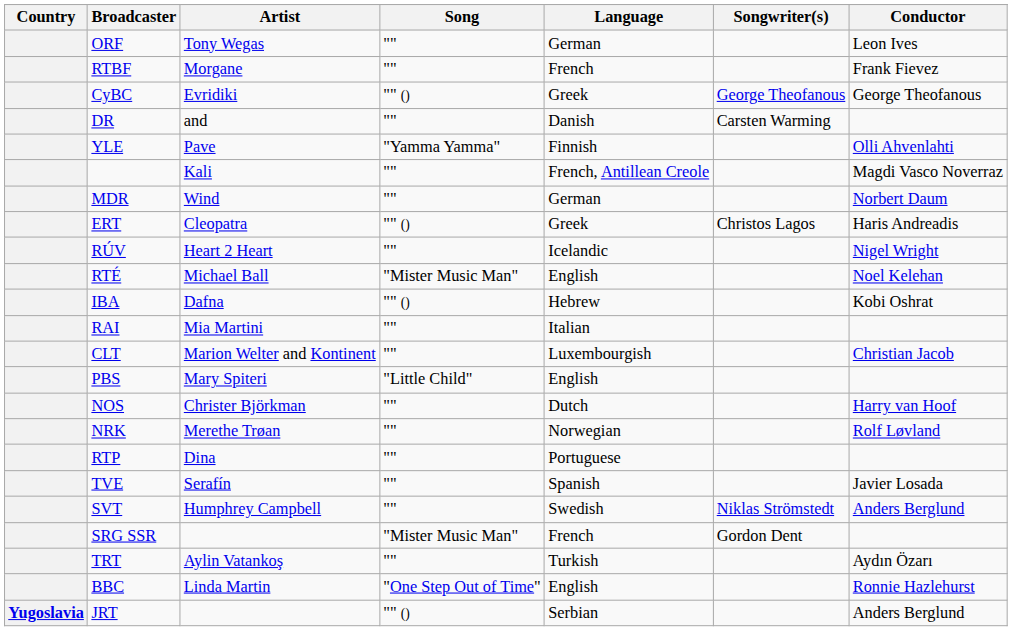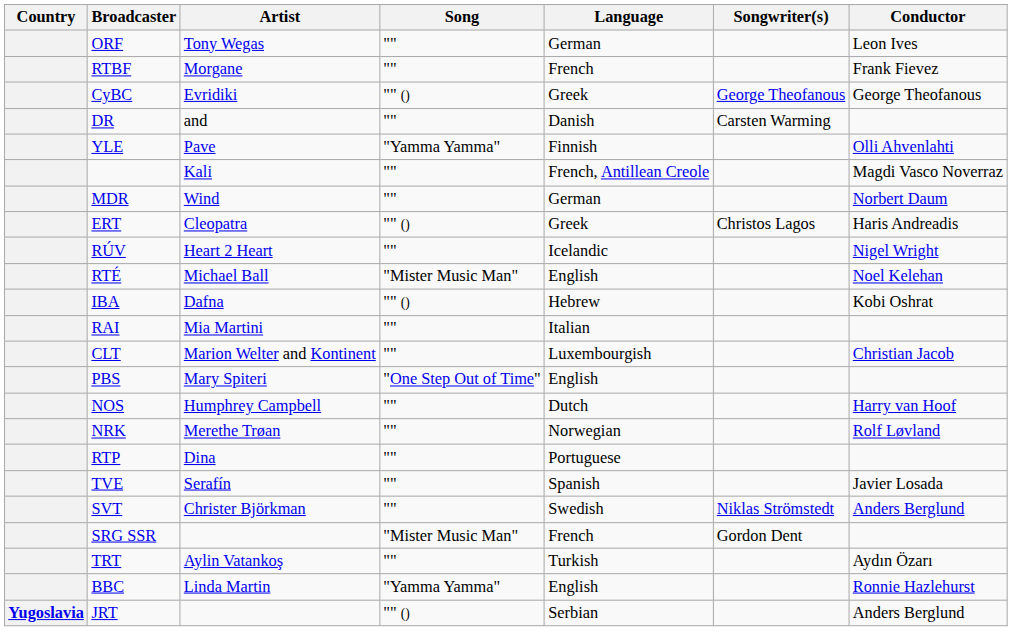 <table class="wikitable plainrowheaders sticky-header">
 <tr>
 </tr>
 <tr>
 <th scope="col">Country</th>
 <th scope="col">Broadcaster</th>
 <th scope="col">Artist</th>
 <th scope="col">Song</th>
 <th scope="col">Language</th>
 <th scope="col">Songwriter(s)</th>
 <th scope="col">Conductor</th>
 </tr>
 <tr>
 <th scope="row"></th>
 <td><a href='#'>ORF</a></td>
 <td><a href='#'>Tony Wegas</a></td>
 <td>""</td>
 <td>German</td>
 <td></td>
 <td>Leon Ives</td>
 </tr>
 <tr>
 <th scope="row"></th>
 <td><a href='#'>RTBF</a></td>
 <td><a href='#'>Morgane</a></td>
 <td>""</td>
 <td>French</td>
 <td></td>
 <td>Frank Fievez</td>
 </tr>
 <tr>
 <th scope="row"></th>
 <td><a href='#'>CyBC</a></td>
 <td><a href='#'>Evridiki</a></td>
 <td>"" <small>()</small></td>
 <td>Greek</td>
 <td><a href='#'>George Theofanous</a></td>
 <td>George Theofanous</td>
 </tr>
 <tr>
 <th scope="row"></th>
 <td><a href='#'>DR</a></td>
 <td> and </td>
 <td>""</td>
 <td>Danish</td>
 <td>Carsten Warming</td>
 <td></td>
 </tr>
 <tr>
 <th scope="row"></th>
 <td><a href='#'>YLE</a></td>
 <td><a href='#'>Pave</a></td>
 <td>"Yamma Yamma"</td>
 <td>Finnish</td>
 <td></td>
 <td><a href='#'>Olli Ahvenlahti</a></td>
 </tr>
 <tr>
 <th scope="row"></th>
 <td></td>
 <td><a href='#'>Kali</a></td>
 <td>""</td>
 <td>French, <a href='#'>Antillean Creole</a></td>
 <td></td>
 <td>Magdi Vasco Noverraz</td>
 </tr>
 <tr>
 <th scope="row"></th>
 <td><a href='#'>MDR</a></td>
 <td><a href='#'>Wind</a></td>
 <td>""</td>
 <td>German</td>
 <td></td>
 <td><a href='#'>Norbert Daum</a></td>
 </tr>
 <tr>
 <th scope="row"></th>
 <td><a href='#'>ERT</a></td>
 <td><a href='#'>Cleopatra</a></td>
 <td>"" <small>()</small></td>
 <td>Greek</td>
 <td>Christos Lagos</td>
 <td>Haris Andreadis</td>
 </tr>
 <tr>
 <th scope="row"></th>
 <td><a href='#'>RÚV</a></td>
 <td><a href='#'>Heart 2 Heart</a></td>
 <td>""</td>
 <td>Icelandic</td>
 <td></td>
 <td><a href='#'>Nigel Wright</a></td>
 </tr>
 <tr>
 <th scope="row"></th>
 <td><a href='#'>RTÉ</a></td>
 <td><a href='#'>Michael Ball</a></td>
 <td>"Mister Music Man"</td>
 <td>English</td>
 <td></td>
 <td><a href='#'>Noel Kelehan</a></td>
 </tr>
 <tr>
 <th scope="row"></th>
 <td><a href='#'>IBA</a></td>
 <td><a href='#'>Dafna</a></td>
 <td>"" <small>()</small></td>
 <td>Hebrew</td>
 <td></td>
 <td>Kobi Oshrat</td>
 </tr>
 <tr>
 <th scope="row"></th>
 <td><a href='#'>RAI</a></td>
 <td><a href='#'>Mia Martini</a></td>
 <td>""</td>
 <td>Italian</td>
 <td></td>
 <td></td>
 </tr>
 <tr>
 <th scope="row"></th>
 <td><a href='#'>CLT</a></td>
 <td><a href='#'>Marion Welter</a> and <a href='#'>Kontinent</a></td>
 <td>""</td>
 <td>Luxembourgish</td>
 <td></td>
 <td><a href='#'>Christian Jacob</a></td>
 </tr>
 <tr>
 <th scope="row"></th>
 <td><a href='#'>PBS</a></td>
 <td><a href='#'>Mary Spiteri</a></td>
-<td>"Little Child"</td>
+<td>"<a href='#'>One Step Out of Time</a>"</td>
 <td>English</td>
 <td></td>
 <td></td>
 </tr>
 <tr>
 <th scope="row"></th>
 <td><a href='#'>NOS</a></td>
-<td><a href='#'>Christer Björkman</a></td>
+<td><a href='#'>Humphrey Campbell</a></td>
 <td>""</td>
 <td>Dutch</td>
 <td></td>
 <td><a href='#'>Harry van Hoof</a></td>
 </tr>
 <tr>
 <th scope="row"></th>
 <td><a href='#'>NRK</a></td>
 <td><a href='#'>Merethe Trøan</a></td>
 <td>""</td>
 <td>Norwegian</td>
 <td></td>
 <td><a href='#'>Rolf Løvland</a></td>
 </tr>
 <tr>
 <th scope="row"></th>
 <td><a href='#'>RTP</a></td>
 <td><a href='#'>Dina</a></td>
 <td>""</td>
 <td>Portuguese</td>
 <td></td>
 <td></td>
 </tr>
 <tr>
 <th scope="row"></th>
 <td><a href='#'>TVE</a></td>
 <td><a href='#'>Serafín</a></td>
 <td>""</td>
 <td>Spanish</td>
 <td></td>
 <td>Javier Losada</td>
 </tr>
 <tr>
 <th scope="row"></th>
 <td><a href='#'>SVT</a></td>
-<td><a href='#'>Humphrey Campbell</a></td>
+<td><a href='#'>Christer Björkman</a></td>
 <td>""</td>
 <td>Swedish</td>
 <td><a href='#'>Niklas Strömstedt</a></td>
 <td><a href='#'>Anders Berglund</a></td>
 </tr>
 <tr>
 <th scope="row"></th>
 <td><a href='#'>SRG SSR</a></td>
 <td></td>
 <td>"Mister Music Man"</td>
 <td>French</td>
 <td>Gordon Dent</td>
 <td></td>
 </tr>
 <tr>
 <th scope="row"></th>
 <td><a href='#'>TRT</a></td>
 <td><a href='#'>Aylin Vatankoş</a></td>
 <td>""</td>
 <td>Turkish</td>
 <td></td>
 <td>Aydın Özarı</td>
 </tr>
 <tr>
 <th scope="row"></th>
 <td><a href='#'>BBC</a></td>
 <td><a href='#'>Linda Martin</a></td>
-<td>"<a href='#'>One Step Out of Time</a>"</td>
+<td>"Yamma Yamma"</td>
 <td>English</td>
 <td></td>
 <td><a href='#'>Ronnie Hazlehurst</a></td>
 </tr>
 <tr>
 <th scope="row"> <a href='#'>Yugoslavia</a></th>
 <td><a href='#'>JRT</a></td>
 <td></td>
 <td>"" <small>()</small></td>
 <td>Serbian</td>
 <td></td>
 <td>Anders Berglund</td>
 </tr>
 </table>
